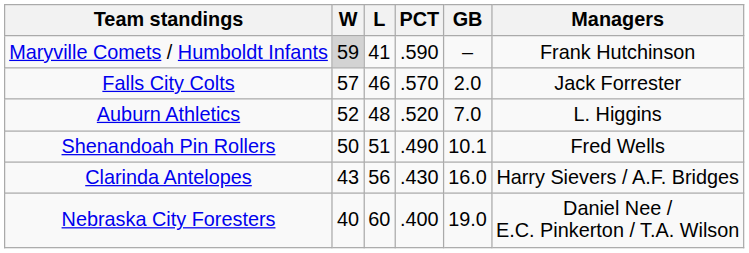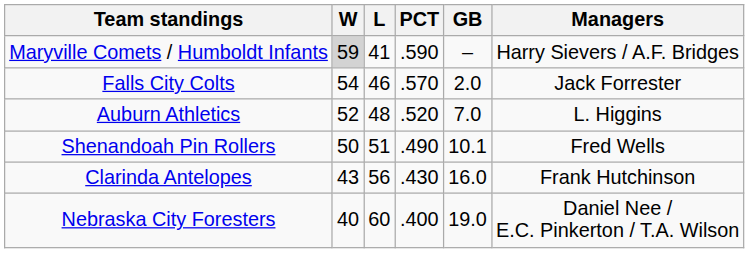 <table class="wikitable">
 <tr>
 <th>Team standings</th>
 <th>W</th>
 <th>L</th>
 <th>PCT</th>
 <th>GB</th>
 <th>Managers</th>
 </tr>
 <tr align=center>
 <td><a href='#'>Maryville Comets</a> / <a href='#'>Humboldt Infants</a></td>
 <td style="background: lightgrey;">59</td>
 <td>41</td>
 <td>.590</td>
 <td>–</td>
-<td>Frank Hutchinson</td>
+<td>Harry Sievers / A.F. Bridges</td>
 </tr>
 <tr align=center>
 <td><a href='#'>Falls City Colts</a></td>
-<td>57</td>
+<td>54</td>
 <td>46</td>
 <td>.570</td>
 <td>2.0</td>
 <td>Jack Forrester</td>
 </tr>
 <tr align=center>
 <td><a href='#'>Auburn Athletics</a></td>
 <td>52</td>
 <td>48</td>
 <td>.520</td>
 <td>7.0</td>
 <td>L. Higgins</td>
 </tr>
 <tr align=center>
 <td><a href='#'>Shenandoah Pin Rollers</a></td>
 <td>50</td>
 <td>51</td>
 <td>.490</td>
 <td>10.1</td>
 <td>Fred Wells</td>
 </tr>
 <tr align=center>
 <td><a href='#'>Clarinda Antelopes</a></td>
 <td>43</td>
 <td>56</td>
 <td>.430</td>
 <td>16.0</td>
-<td>Harry Sievers / A.F. Bridges</td>
+<td>Frank Hutchinson</td>
 </tr>
 <tr align=center>
 <td><a href='#'>Nebraska City Foresters</a></td>
 <td>40</td>
 <td>60</td>
 <td>.400</td>
 <td>19.0</td>
 <td>Daniel Nee /<br> E.C. Pinkerton / T.A. Wilson</td>
 </tr>
 </table>
